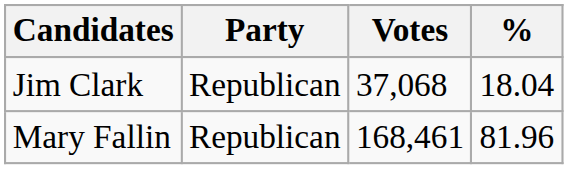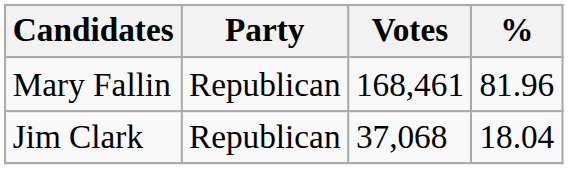 <table class="wikitable">
 <tr>
 <th>Candidates</th>
 <th>Party</th>
 <th>Votes</th>
 <th>%</th>
 </tr>
 <tr>
+<td>Mary Fallin</td>
+<td>Republican</td>
+<td>168,461</td>
+<td>81.96</td>
+</tr>
+<tr>
 <td>Jim Clark</td>
 <td>Republican</td>
 <td>37,068</td>
 <td>18.04</td>
 </tr>
-<tr>
-<td>Mary Fallin</td>
-<td>Republican</td>
-<td>168,461</td>
-<td>81.96</td>
-</tr>
 </table>
